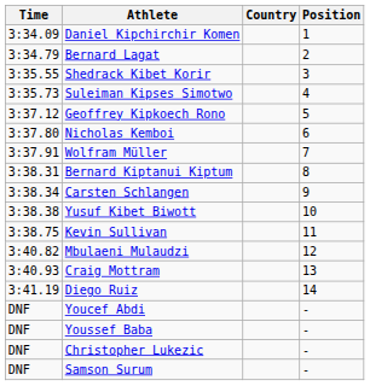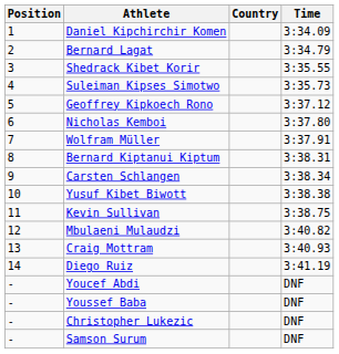 <table class="wikitable">
 <tr>
-<th>Time</th>
+<th>Position</th>
 <th>Athlete</th>
 <th>Country</th>
-<th>Position</th>
+<th>Time</th>
 </tr>
 <tr>
-<td>3:34.09</td>
+<td>1</td>
 <td><a href='#'>Daniel Kipchirchir Komen</a></td>
 <td></td>
-<td>1</td>
+<td>3:34.09</td>
 </tr>
 <tr>
-<td>3:34.79</td>
+<td>2</td>
 <td><a href='#'>Bernard Lagat</a></td>
 <td></td>
-<td>2</td>
+<td>3:34.79</td>
 </tr>
 <tr>
-<td>3:35.55</td>
+<td>3</td>
 <td><a href='#'>Shedrack Kibet Korir</a></td>
 <td></td>
-<td>3</td>
+<td>3:35.55</td>
 </tr>
 <tr>
-<td>3:35.73</td>
+<td>4</td>
 <td><a href='#'>Suleiman Kipses Simotwo</a></td>
 <td></td>
-<td>4</td>
+<td>3:35.73</td>
 </tr>
 <tr>
-<td>3:37.12</td>
+<td>5</td>
 <td><a href='#'>Geoffrey Kipkoech Rono</a></td>
 <td></td>
-<td>5</td>
+<td>3:37.12</td>
 </tr>
 <tr>
-<td>3:37.80</td>
+<td>6</td>
 <td><a href='#'>Nicholas Kemboi</a></td>
 <td></td>
-<td>6</td>
+<td>3:37.80</td>
 </tr>
 <tr>
-<td>3:37.91</td>
+<td>7</td>
 <td><a href='#'>Wolfram Müller</a></td>
 <td></td>
-<td>7</td>
+<td>3:37.91</td>
 </tr>
 <tr>
-<td>3:38.31</td>
+<td>8</td>
 <td><a href='#'>Bernard Kiptanui Kiptum</a></td>
 <td></td>
-<td>8</td>
+<td>3:38.31</td>
 </tr>
 <tr>
-<td>3:38.34</td>
+<td>9</td>
 <td><a href='#'>Carsten Schlangen</a></td>
 <td></td>
-<td>9</td>
+<td>3:38.34</td>
 </tr>
 <tr>
-<td>3:38.38</td>
+<td>10</td>
 <td><a href='#'>Yusuf Kibet Biwott</a></td>
 <td></td>
-<td>10</td>
+<td>3:38.38</td>
 </tr>
 <tr>
-<td>3:38.75</td>
+<td>11</td>
 <td><a href='#'>Kevin Sullivan</a></td>
 <td></td>
-<td>11</td>
+<td>3:38.75</td>
 </tr>
 <tr>
-<td>3:40.82</td>
+<td>12</td>
 <td><a href='#'>Mbulaeni Mulaudzi</a></td>
 <td></td>
-<td>12</td>
+<td>3:40.82</td>
 </tr>
 <tr>
-<td>3:40.93</td>
+<td>13</td>
 <td><a href='#'>Craig Mottram</a></td>
 <td></td>
-<td>13</td>
+<td>3:40.93</td>
 </tr>
 <tr>
-<td>3:41.19</td>
+<td>14</td>
 <td><a href='#'>Diego Ruiz</a></td>
 <td></td>
-<td>14</td>
+<td>3:41.19</td>
 </tr>
 <tr>
-<td>DNF</td>
+<td>-</td>
 <td><a href='#'>Youcef Abdi</a></td>
 <td></td>
-<td>-</td>
+<td>DNF</td>
 </tr>
 <tr>
-<td>DNF</td>
+<td>-</td>
 <td><a href='#'>Youssef Baba</a></td>
 <td></td>
-<td>-</td>
+<td>DNF</td>
 </tr>
 <tr>
-<td>DNF</td>
+<td>-</td>
 <td><a href='#'>Christopher Lukezic</a></td>
 <td></td>
-<td>-</td>
+<td>DNF</td>
 </tr>
 <tr>
-<td>DNF</td>
+<td>-</td>
 <td><a href='#'>Samson Surum</a></td>
 <td></td>
-<td>-</td>
+<td>DNF</td>
 </tr>
 </table>
